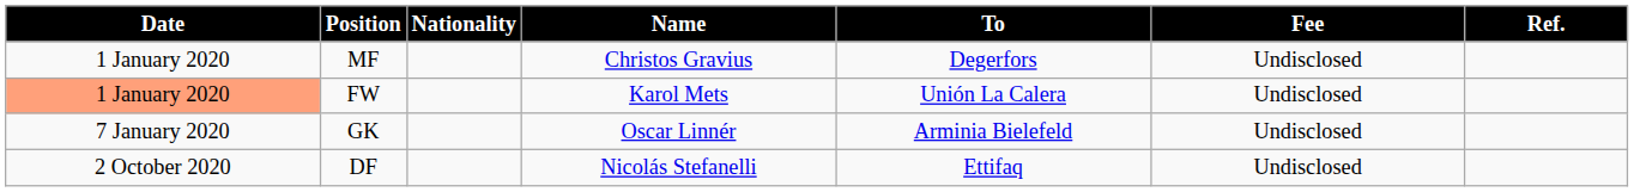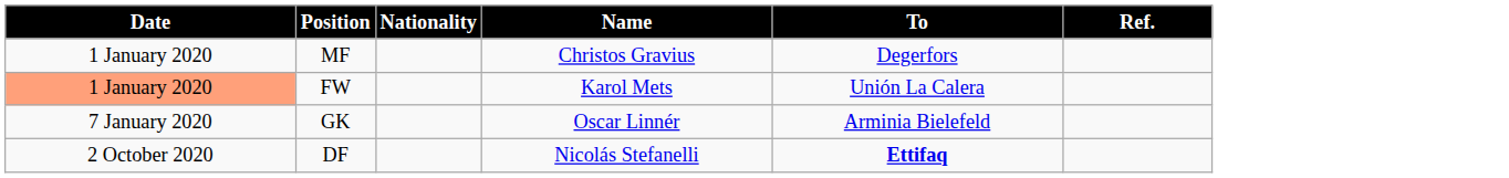 <table class="wikitable"  style="text-align:center; font-size:90%; ">
 <tr>
 <th style="background:#000000; color:white; width:200px;">Date</th>
 <th style="background:#000000; color:white; width:50px;">Position</th>
 <th style="background:#000000; color:white; width:50px;">Nationality</th>
 <th style="background:#000000; color:white; width:200px;">Name</th>
 <th style="background:#000000; color:white; width:200px;">To</th>
-<th style="background:#000000; color:white; width:200px;">Fee</th>
 <th style="background:#000000; color:white; width:100px;">Ref.</th>
 </tr>
 <tr>
 <td>1 January 2020</td>
 <td>MF</td>
 <td></td>
 <td><a href='#'>Christos Gravius</a></td>
 <td><a href='#'>Degerfors</a></td>
-<td>Undisclosed</td>
 <td></td>
 </tr>
 <tr>
 <td style="background: lightsalmon;">1 January 2020</td>
 <td>FW</td>
 <td></td>
 <td><a href='#'>Karol Mets</a></td>
 <td><a href='#'>Unión La Calera</a></td>
-<td>Undisclosed</td>
 <td></td>
 </tr>
 <tr>
 <td>7 January 2020</td>
 <td>GK</td>
 <td></td>
 <td><a href='#'>Oscar Linnér</a></td>
 <td><a href='#'>Arminia Bielefeld</a></td>
-<td>Undisclosed</td>
 <td></td>
 </tr>
 <tr>
 <td>2 October 2020</td>
 <td>DF</td>
 <td></td>
 <td><a href='#'>Nicolás Stefanelli</a></td>
-<td><a href='#'>Ettifaq</a></td>
-<td>Undisclosed</td>
+<td><strong><a href='#'>Ettifaq</a></strong></td>
 <td></td>
 </tr>
 </table>
